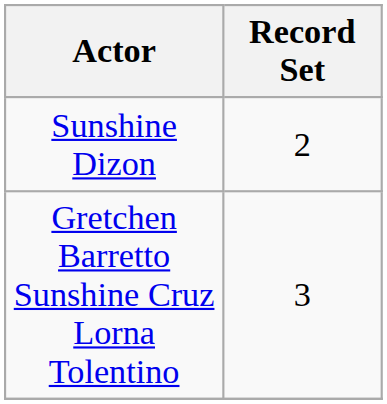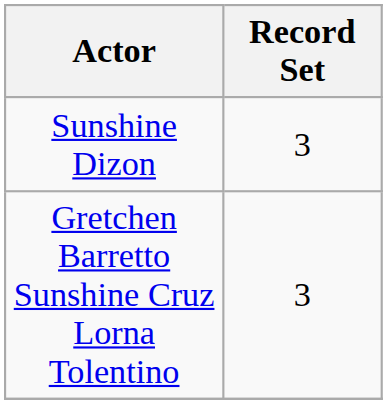 <table class="wikitable"  style="width:20%; text-align:center;">
 <tr>
 <th width=10%>Actor</th>
 <th width=5%>Record Set</th>
 </tr>
 <tr>
 <td><a href='#'>Sunshine Dizon</a></td>
-<td>2</td>
+<td>3</td>
 </tr>
 <tr>
 <td><a href='#'>Gretchen Barretto</a><br><a href='#'>Sunshine Cruz</a><br><a href='#'>Lorna Tolentino</a></td>
 <td>3</td>
 </tr>
 <tr>
 </tr>
 </table>
